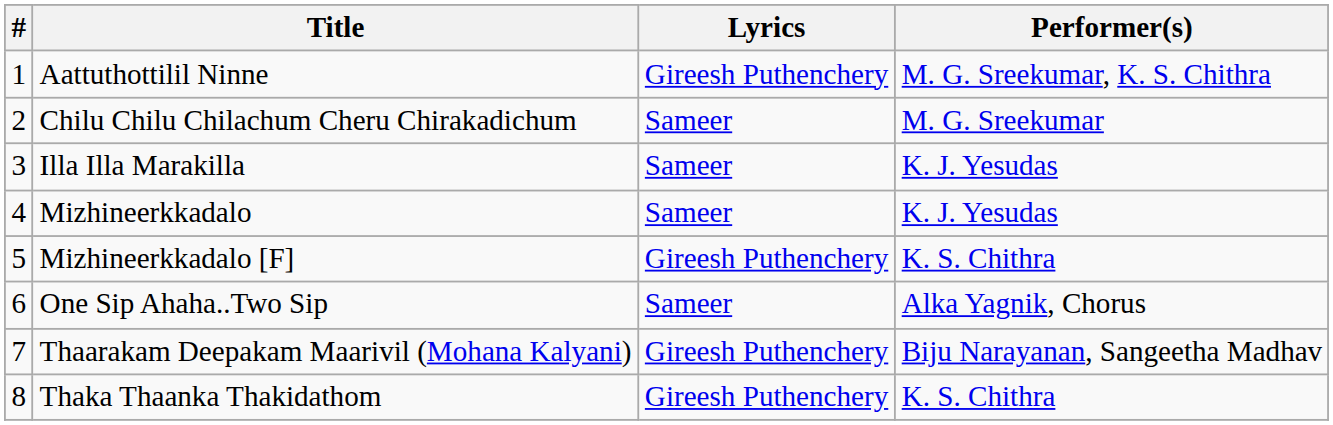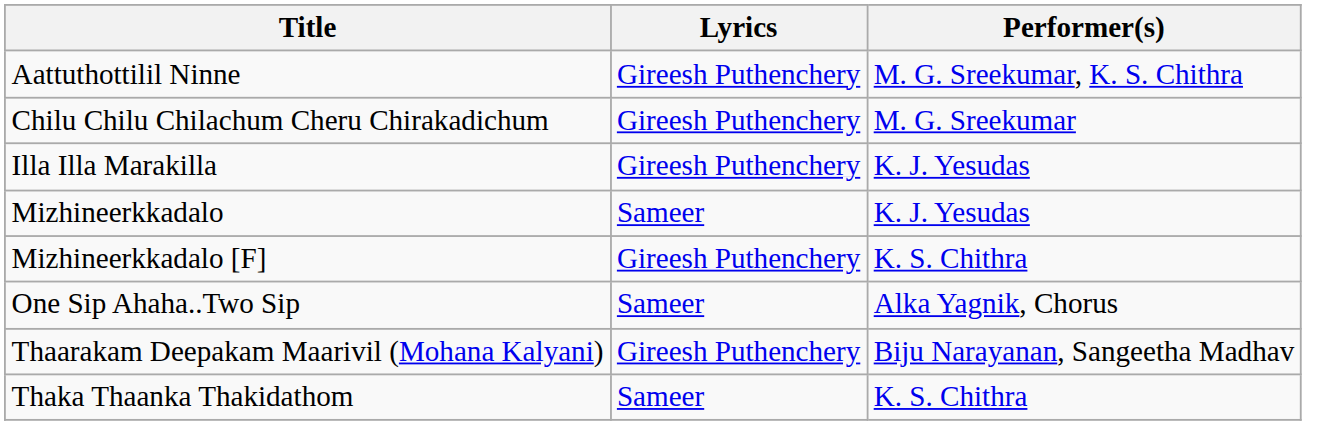 <table class="wikitable">
 <tr>
-<th>#</th>
 <th>Title</th>
 <th>Lyrics</th>
 <th>Performer(s)</th>
 </tr>
 <tr>
-<td>1</td>
 <td>Aattuthottilil Ninne</td>
 <td><a href='#'>Gireesh Puthenchery</a></td>
 <td><a href='#'>M. G. Sreekumar</a>, <a href='#'>K. S. Chithra</a></td>
 </tr>
 <tr>
-<td>2</td>
 <td>Chilu Chilu Chilachum Cheru Chirakadichum</td>
-<td><a href='#'>Sameer</a></td>
+<td><a href='#'>Gireesh Puthenchery</a></td>
 <td><a href='#'>M. G. Sreekumar</a></td>
 </tr>
 <tr>
-<td>3</td>
 <td>Illa Illa Marakilla</td>
-<td><a href='#'>Sameer</a></td>
+<td><a href='#'>Gireesh Puthenchery</a></td>
 <td><a href='#'>K. J. Yesudas</a></td>
 </tr>
 <tr>
-<td>4</td>
 <td>Mizhineerkkadalo</td>
 <td><a href='#'>Sameer</a></td>
 <td><a href='#'>K. J. Yesudas</a></td>
 </tr>
 <tr>
-<td>5</td>
 <td>Mizhineerkkadalo [F]</td>
 <td><a href='#'>Gireesh Puthenchery</a></td>
 <td><a href='#'>K. S. Chithra</a></td>
 </tr>
 <tr>
-<td>6</td>
 <td>One Sip Ahaha..Two Sip</td>
 <td><a href='#'>Sameer</a></td>
 <td><a href='#'>Alka Yagnik</a>, Chorus</td>
 </tr>
 <tr>
-<td>7</td>
 <td>Thaarakam Deepakam Maarivil (<a href='#'>Mohana Kalyani</a>)</td>
 <td><a href='#'>Gireesh Puthenchery</a></td>
 <td><a href='#'>Biju Narayanan</a>, Sangeetha Madhav</td>
 </tr>
 <tr>
-<td>8</td>
 <td>Thaka Thaanka Thakidathom</td>
-<td><a href='#'>Gireesh Puthenchery</a></td>
+<td><a href='#'>Sameer</a></td>
 <td><a href='#'>K. S. Chithra</a></td>
 </tr>
 </table>
